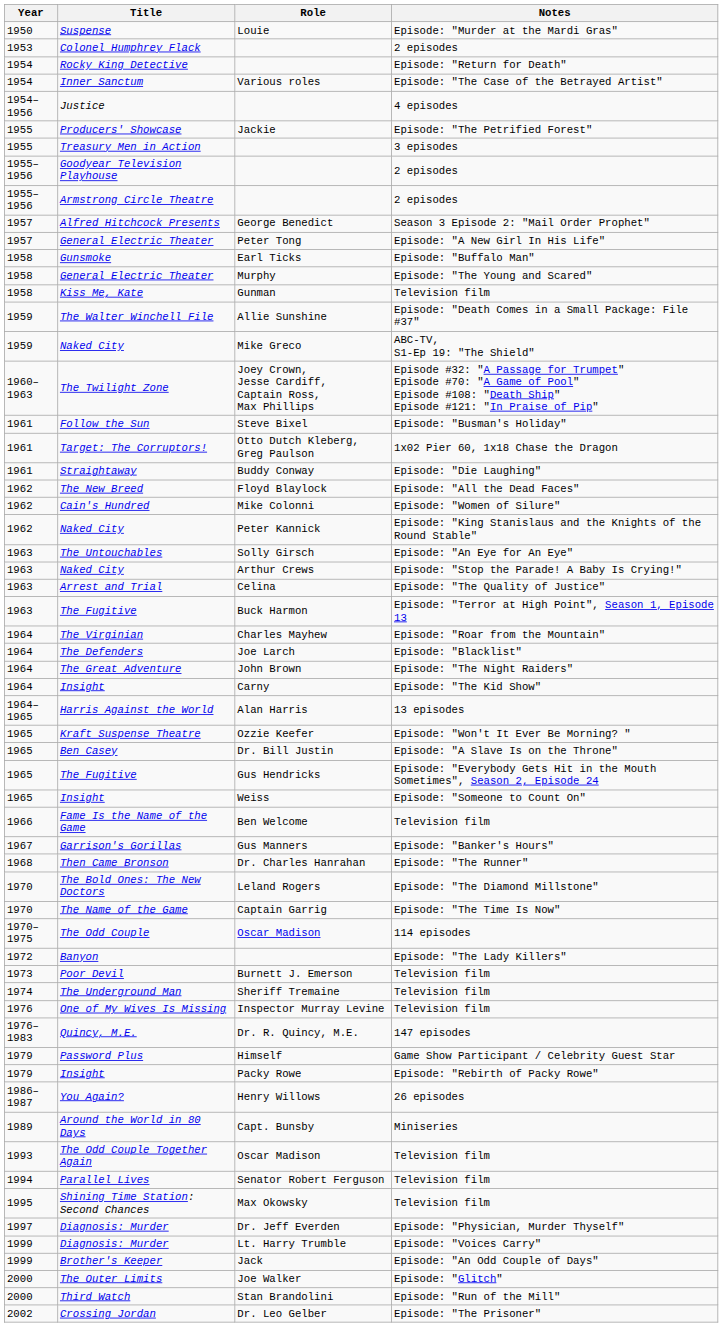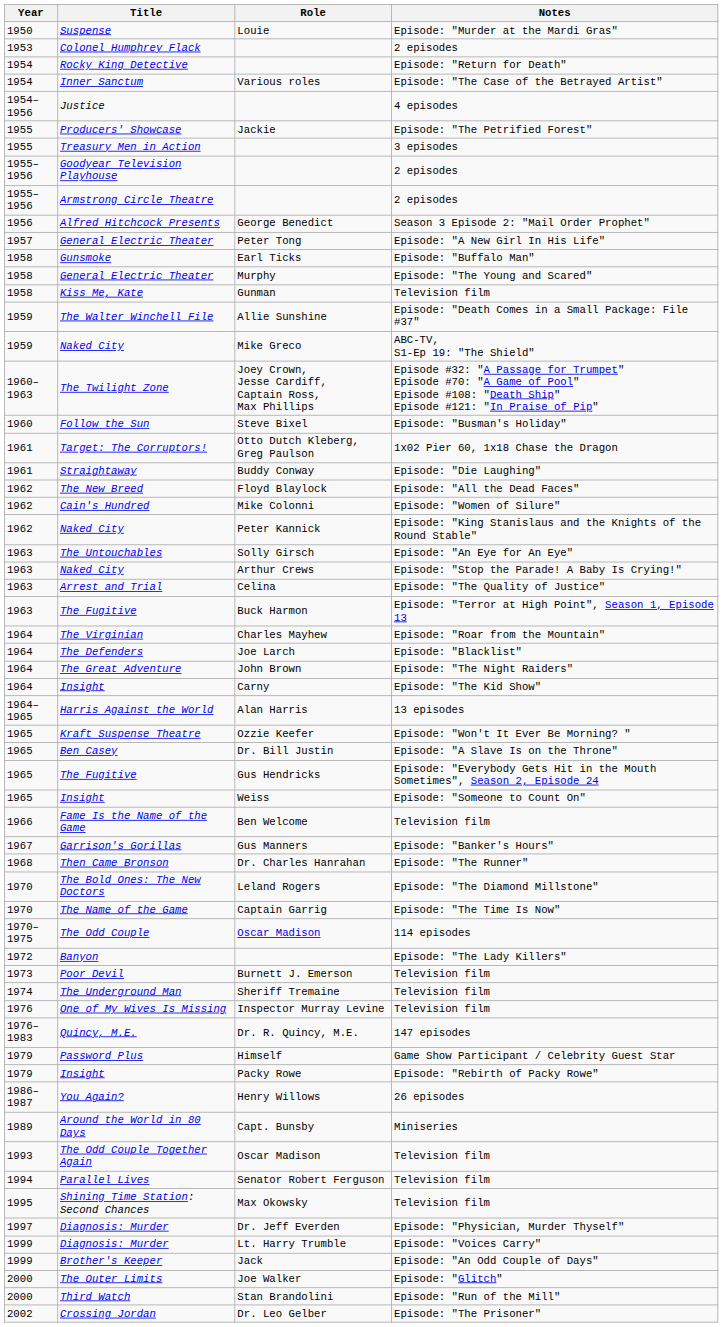 <table class="wikitable sortable">
 <tr>
 <th>Year</th>
 <th>Title</th>
 <th>Role</th>
 <th class="unsortable">Notes</th>
 </tr>
 <tr>
 <td>1950</td>
 <td><em><a href='#'>Suspense</a></em></td>
 <td>Louie</td>
 <td>Episode: "Murder at the Mardi Gras"</td>
 </tr>
 <tr>
 <td>1953</td>
 <td><em><a href='#'>Colonel Humphrey Flack</a></em></td>
 <td></td>
 <td>2 episodes</td>
 </tr>
 <tr>
 <td>1954</td>
 <td><em><a href='#'>Rocky King Detective</a></em></td>
 <td></td>
 <td>Episode: "Return for Death"</td>
 </tr>
 <tr>
 <td>1954</td>
 <td><em><a href='#'>Inner Sanctum</a></em></td>
 <td>Various roles</td>
 <td>Episode: "The Case of the Betrayed Artist"</td>
 </tr>
 <tr>
 <td>1954–1956</td>
 <td><em>Justice</em></td>
 <td></td>
 <td>4 episodes</td>
 </tr>
 <tr>
 <td>1955</td>
 <td><em><a href='#'>Producers' Showcase</a></em></td>
 <td>Jackie</td>
 <td>Episode: "The Petrified Forest"</td>
 </tr>
 <tr>
 <td>1955</td>
 <td><em><a href='#'>Treasury Men in Action</a></em></td>
 <td></td>
 <td>3 episodes</td>
 </tr>
 <tr>
 <td>1955–1956</td>
 <td><em><a href='#'>Goodyear Television Playhouse</a></em></td>
 <td></td>
 <td>2 episodes</td>
 </tr>
 <tr>
 <td>1955–1956</td>
 <td><em><a href='#'>Armstrong Circle Theatre</a></em></td>
 <td></td>
 <td>2 episodes</td>
 </tr>
 <tr>
-<td>1957</td>
+<td>1956</td>
 <td><em><a href='#'>Alfred Hitchcock Presents</a></em></td>
 <td>George Benedict</td>
 <td>Season 3 Episode 2: "Mail Order Prophet"</td>
 </tr>
 <tr>
 <td>1957</td>
 <td><em><a href='#'>General Electric Theater</a></em></td>
 <td>Peter Tong</td>
 <td>Episode: "A New Girl In His Life"</td>
 </tr>
 <tr>
 <td>1958</td>
 <td><em><a href='#'>Gunsmoke</a></em></td>
 <td>Earl Ticks</td>
 <td>Episode: "Buffalo Man"</td>
 </tr>
 <tr>
 <td>1958</td>
 <td><em><a href='#'>General Electric Theater</a></em></td>
 <td>Murphy</td>
 <td>Episode: "The Young and Scared"</td>
 </tr>
 <tr>
 <td>1958</td>
 <td><em><a href='#'>Kiss Me, Kate</a></em></td>
 <td>Gunman</td>
 <td>Television film</td>
 </tr>
 <tr>
 <td>1959</td>
 <td><em><a href='#'>The Walter Winchell File</a></em></td>
 <td>Allie Sunshine</td>
 <td>Episode: "Death Comes in a Small Package: File #37"</td>
 </tr>
 <tr>
 <td>1959</td>
 <td><a href='#'><em>Naked City</em></a></td>
 <td>Mike Greco</td>
 <td>ABC-TV, <br> S1-Ep 19: "The Shield"</td>
 </tr>
 <tr>
 <td>1960–1963</td>
 <td><em><a href='#'>The Twilight Zone</a></em></td>
 <td>Joey Crown, <br> Jesse Cardiff, <br> Captain Ross, <br> Max Phillips</td>
 <td>Episode #32: "<a href='#'>A Passage for Trumpet</a>" <br> Episode #70: "<a href='#'>A Game of Pool</a>" <br> Episode #108: "<a href='#'>Death Ship</a>" <br> Episode #121: "<a href='#'>In Praise of Pip</a>"</td>
 </tr>
 <tr>
-<td>1961</td>
+<td>1960</td>
 <td><em><a href='#'>Follow the Sun</a></em></td>
 <td>Steve Bixel</td>
 <td>Episode: "Busman's Holiday"</td>
 </tr>
 <tr>
 <td>1961</td>
 <td><em><a href='#'>Target: The Corruptors!</a></em></td>
 <td>Otto Dutch Kleberg, Greg Paulson</td>
 <td>1x02 Pier 60, 1x18 Chase the Dragon</td>
 </tr>
 <tr>
 <td>1961</td>
 <td><em><a href='#'>Straightaway</a></em></td>
 <td>Buddy Conway</td>
 <td>Episode: "Die Laughing"</td>
 </tr>
 <tr>
 <td>1962</td>
 <td><em><a href='#'>The New Breed</a></em></td>
 <td>Floyd Blaylock</td>
 <td>Episode: "All the Dead Faces"</td>
 </tr>
 <tr>
 <td>1962</td>
 <td><em><a href='#'>Cain's Hundred</a></em></td>
 <td>Mike Colonni</td>
 <td>Episode: "Women of Silure"</td>
 </tr>
 <tr>
 <td>1962</td>
 <td><em><a href='#'>Naked City</a></em></td>
 <td>Peter Kannick</td>
 <td>Episode: "King Stanislaus and the Knights of the Round Stable"</td>
 </tr>
 <tr>
 <td>1963</td>
 <td><em><a href='#'>The Untouchables</a></em></td>
 <td>Solly Girsch</td>
 <td>Episode: "An Eye for An Eye"</td>
 </tr>
 <tr>
 <td>1963</td>
 <td><em><a href='#'>Naked City</a></em></td>
 <td>Arthur Crews</td>
 <td>Episode: "Stop the Parade! A Baby Is Crying!"</td>
 </tr>
 <tr>
 <td>1963</td>
 <td><em><a href='#'>Arrest and Trial</a></em></td>
 <td>Celina</td>
 <td>Episode: "The Quality of Justice"</td>
 </tr>
 <tr>
 <td>1963</td>
 <td><em><a href='#'>The Fugitive</a></em></td>
 <td>Buck Harmon</td>
 <td>Episode: "Terror at High Point", <a href='#'>Season 1, Episode 13</a></td>
 </tr>
 <tr>
 <td>1964</td>
 <td><em><a href='#'>The Virginian</a></em></td>
 <td>Charles Mayhew</td>
 <td>Episode: "Roar from the Mountain"</td>
 </tr>
 <tr>
 <td>1964</td>
 <td><em><a href='#'>The Defenders</a></em></td>
 <td>Joe Larch</td>
 <td>Episode: "Blacklist"</td>
 </tr>
 <tr>
 <td>1964</td>
 <td><em><a href='#'>The Great Adventure</a></em></td>
 <td>John Brown</td>
 <td>Episode: "The Night Raiders"</td>
 </tr>
 <tr>
 <td>1964</td>
 <td><em><a href='#'>Insight</a></em></td>
 <td>Carny</td>
 <td>Episode: "The Kid Show"</td>
 </tr>
 <tr>
 <td>1964–1965</td>
 <td><em><a href='#'>Harris Against the World</a></em></td>
 <td>Alan Harris</td>
 <td>13 episodes</td>
 </tr>
 <tr>
 <td>1965</td>
 <td><em><a href='#'>Kraft Suspense Theatre</a></em></td>
 <td>Ozzie Keefer</td>
 <td>Episode: "Won't It Ever Be Morning? "</td>
 </tr>
 <tr>
 <td>1965</td>
 <td><em><a href='#'>Ben Casey</a></em></td>
 <td>Dr. Bill Justin</td>
 <td>Episode: "A Slave Is on the Throne"</td>
 </tr>
 <tr>
 <td>1965</td>
 <td><em><a href='#'>The Fugitive</a></em></td>
 <td>Gus Hendricks</td>
 <td>Episode: "Everybody Gets Hit in the Mouth Sometimes", <a href='#'>Season 2, Episode 24</a></td>
 </tr>
 <tr>
 <td>1965</td>
 <td><em><a href='#'>Insight</a></em></td>
 <td>Weiss</td>
 <td>Episode: "Someone to Count On"</td>
 </tr>
 <tr>
 <td>1966</td>
 <td><em><a href='#'>Fame Is the Name of the Game</a></em></td>
 <td>Ben Welcome</td>
 <td>Television film</td>
 </tr>
 <tr>
 <td>1967</td>
 <td><em><a href='#'>Garrison's Gorillas</a></em></td>
 <td>Gus Manners</td>
 <td>Episode: "Banker's Hours"</td>
 </tr>
 <tr>
 <td>1968</td>
 <td><em><a href='#'>Then Came Bronson</a></em></td>
 <td>Dr. Charles Hanrahan</td>
 <td>Episode: "The Runner"</td>
 </tr>
 <tr>
 <td>1970</td>
 <td><em><a href='#'>The Bold Ones: The New Doctors</a></em></td>
 <td>Leland Rogers</td>
 <td>Episode: "The Diamond Millstone"</td>
 </tr>
 <tr>
 <td>1970</td>
 <td><em><a href='#'>The Name of the Game</a></em></td>
 <td>Captain Garrig</td>
 <td>Episode: "The Time Is Now"</td>
 </tr>
 <tr>
 <td>1970–1975</td>
 <td><em><a href='#'>The Odd Couple</a></em></td>
 <td><a href='#'>Oscar Madison</a></td>
 <td>114 episodes</td>
 </tr>
 <tr>
 <td>1972</td>
 <td><em><a href='#'>Banyon</a></em></td>
 <td></td>
 <td>Episode: "The Lady Killers"</td>
 </tr>
 <tr>
 <td>1973</td>
 <td><em><a href='#'>Poor Devil</a></em></td>
 <td>Burnett J. Emerson</td>
 <td>Television film</td>
 </tr>
 <tr>
 <td>1974</td>
 <td><em><a href='#'>The Underground Man</a></em></td>
 <td>Sheriff Tremaine</td>
 <td>Television film</td>
 </tr>
 <tr>
 <td>1976</td>
 <td><em><a href='#'>One of My Wives Is Missing</a></em></td>
 <td>Inspector Murray Levine</td>
 <td>Television film</td>
 </tr>
 <tr>
 <td>1976–1983</td>
 <td><em><a href='#'>Quincy, M.E.</a></em></td>
 <td>Dr. R. Quincy, M.E.</td>
 <td>147 episodes</td>
 </tr>
 <tr>
 <td>1979</td>
 <td><em><a href='#'>Password Plus</a></em></td>
 <td>Himself</td>
 <td>Game Show Participant / Celebrity Guest Star</td>
 </tr>
 <tr>
 <td>1979</td>
 <td><em><a href='#'>Insight</a></em></td>
 <td>Packy Rowe</td>
 <td>Episode: "Rebirth of Packy Rowe"</td>
 </tr>
 <tr>
 <td>1986–1987</td>
 <td><em><a href='#'>You Again?</a></em></td>
 <td>Henry Willows</td>
 <td>26 episodes</td>
 </tr>
 <tr>
 <td>1989</td>
 <td><em><a href='#'>Around the World in 80 Days</a></em></td>
 <td>Capt. Bunsby</td>
 <td>Miniseries</td>
 </tr>
 <tr>
 <td>1993</td>
 <td><em><a href='#'>The Odd Couple Together Again</a></em></td>
 <td>Oscar Madison</td>
 <td>Television film</td>
 </tr>
 <tr>
 <td>1994</td>
 <td><em><a href='#'>Parallel Lives</a></em></td>
 <td>Senator Robert Ferguson</td>
 <td>Television film</td>
 </tr>
 <tr>
 <td>1995</td>
 <td><em><a href='#'>Shining Time Station</a>: Second Chances</em></td>
 <td>Max Okowsky</td>
 <td>Television film</td>
 </tr>
 <tr>
 <td>1997</td>
 <td><em><a href='#'>Diagnosis: Murder</a></em></td>
 <td>Dr. Jeff Everden</td>
 <td>Episode: "Physician, Murder Thyself"</td>
 </tr>
 <tr>
 <td>1999</td>
 <td><em><a href='#'>Diagnosis: Murder</a></em></td>
 <td>Lt. Harry Trumble</td>
 <td>Episode: "Voices Carry"</td>
 </tr>
 <tr>
 <td>1999</td>
 <td><em><a href='#'>Brother's Keeper</a></em></td>
 <td>Jack</td>
 <td>Episode: "An Odd Couple of Days"</td>
 </tr>
 <tr>
 <td>2000</td>
 <td><em><a href='#'>The Outer Limits</a></em></td>
 <td>Joe Walker</td>
 <td>Episode: "<a href='#'>Glitch</a>"</td>
 </tr>
 <tr>
 <td>2000</td>
 <td><em><a href='#'>Third Watch</a></em></td>
 <td>Stan Brandolini</td>
 <td>Episode: "Run of the Mill"</td>
 </tr>
 <tr>
 <td>2002</td>
 <td><em><a href='#'>Crossing Jordan</a></em></td>
 <td>Dr. Leo Gelber</td>
 <td>Episode: "The Prisoner"</td>
 </tr>
 </table>
